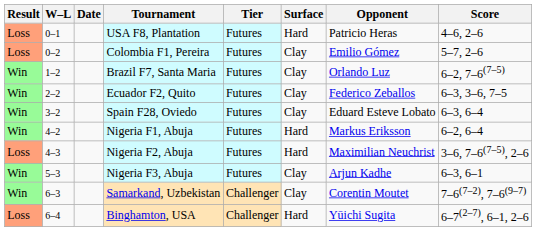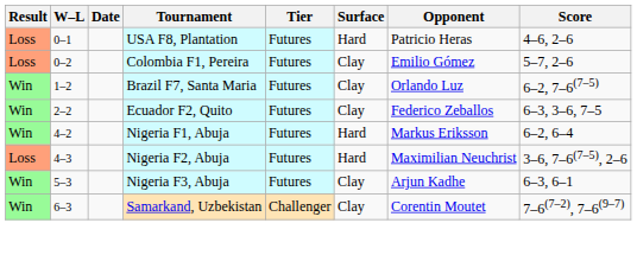 <table class="sortable wikitable">
 <tr>
 <th>Result</th>
 <th class="unsortable">W–L</th>
 <th>Date</th>
 <th>Tournament</th>
 <th>Tier</th>
 <th>Surface</th>
 <th>Opponent</th>
 <th class="unsortable">Score</th>
 </tr>
 <tr>
 <td bgcolor=FFA07A>Loss</td>
 <td><small>0–1</small></td>
 <td></td>
 <td style="background:#cffcff;">USA F8, Plantation</td>
 <td style="background:#cffcff;">Futures</td>
 <td>Hard</td>
 <td> Patricio Heras</td>
 <td>4–6, 2–6</td>
 </tr>
 <tr>
 <td bgcolor=FFA07A>Loss</td>
 <td><small>0–2</small></td>
 <td></td>
 <td style="background:#cffcff;">Colombia F1, Pereira</td>
 <td style="background:#cffcff;">Futures</td>
 <td>Clay</td>
 <td> <a href='#'>Emilio Gómez</a></td>
 <td>5–7, 2–6</td>
 </tr>
 <tr>
 <td bgcolor=98FB98>Win</td>
 <td><small>1–2</small></td>
 <td></td>
 <td style="background:#cffcff;">Brazil F7, Santa Maria</td>
 <td style="background:#cffcff;">Futures</td>
 <td>Clay</td>
 <td> <a href='#'>Orlando Luz</a></td>
 <td>6–2, 7–6<sup>(7–5)</sup></td>
 </tr>
 <tr>
 <td bgcolor=98FB98>Win</td>
 <td><small>2–2</small></td>
 <td></td>
 <td style="background:#cffcff;">Ecuador F2, Quito</td>
 <td style="background:#cffcff;">Futures</td>
 <td>Clay</td>
 <td> <a href='#'>Federico Zeballos</a></td>
 <td>6–3, 3–6, 7–5</td>
 </tr>
 <tr>
 <td bgcolor=98FB98>Win</td>
-<td><small>3–2</small></td>
-<td></td>
-<td style="background:#cffcff;">Spain F28, Oviedo</td>
-<td style="background:#cffcff;">Futures</td>
-<td>Clay</td>
-<td> Eduard Esteve Lobato</td>
-<td>6–3, 6–4</td>
-</tr>
-<tr>
-<td bgcolor=98FB98>Win</td>
 <td><small>4–2</small></td>
 <td></td>
 <td style="background:#cffcff;">Nigeria F1, Abuja</td>
 <td style="background:#cffcff;">Futures</td>
 <td>Hard</td>
 <td> <a href='#'>Markus Eriksson</a></td>
 <td>6–2, 6–4</td>
 </tr>
 <tr>
 <td bgcolor=FFA07A>Loss</td>
 <td><small>4–3</small></td>
 <td></td>
 <td style="background:#cffcff;">Nigeria F2, Abuja</td>
 <td style="background:#cffcff;">Futures</td>
 <td>Hard</td>
 <td> <a href='#'>Maximilian Neuchrist</a></td>
 <td>3–6, 7–6<sup>(7–5)</sup>, 2–6</td>
 </tr>
 <tr>
 <td bgcolor=98FB98>Win</td>
 <td><small>5–3</small></td>
 <td></td>
 <td style="background:#cffcff;">Nigeria F3, Abuja</td>
 <td style="background:#cffcff;">Futures</td>
 <td>Clay</td>
 <td> <a href='#'>Arjun Kadhe</a></td>
 <td>6–3, 6–1</td>
 </tr>
 <tr>
 <td bgcolor=98fb98>Win</td>
 <td><small>6–3</small></td>
 <td><a href='#'></a></td>
 <td style="background:moccasin;"><a href='#'>Samarkand</a>, Uzbekistan</td>
 <td style="background:moccasin;">Challenger</td>
 <td>Clay</td>
 <td> <a href='#'>Corentin Moutet</a></td>
 <td>7–6<sup>(7–2)</sup>, 7–6<sup>(9–7)</sup></td>
 </tr>
-<tr>
-<td bgcolor=FFA07A>Loss</td>
-<td><small>6–4</small></td>
-<td><a href='#'></a></td>
-<td style="background:moccasin;"><a href='#'>Binghamton</a>, USA</td>
-<td style="background:moccasin;">Challenger</td>
-<td>Hard</td>
-<td> <a href='#'>Yūichi Sugita</a></td>
-<td>6–7<sup>(2–7)</sup>, 6–1, 2–6</td>
-</tr>
 </table>
